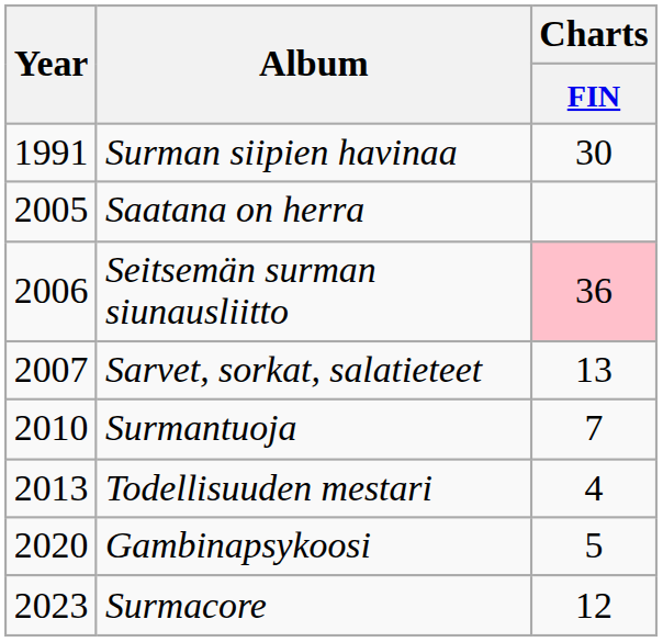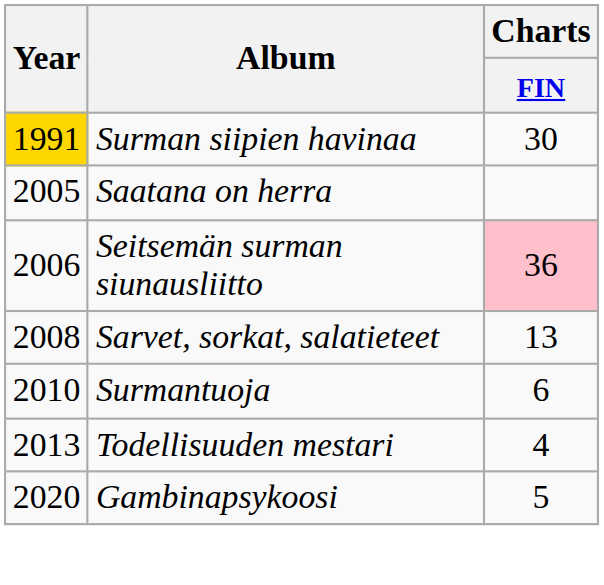 <table class="wikitable">
 <tr>
 <th align="center" rowspan="2">Year</th>
 <th align="center" rowspan="2" width="180">Album</th>
 <th align="center" colspan="1">Charts</th>
 </tr>
 <tr>
 <th width="20"><small><a href='#'>FIN</a></small><br></th>
 </tr>
 <tr>
-<td align="center">1991</td>
+<td align="center" style="background: gold;">1991</td>
 <td><em>Surman siipien havinaa</em></td>
 <td align="center">30</td>
 </tr>
 <tr>
 <td align="center">2005</td>
 <td><em>Saatana on herra</em></td>
 <td align="center"></td>
 </tr>
 <tr>
 <td align="center">2006</td>
 <td><em>Seitsemän surman siunausliitto</em></td>
 <td align="center" style="background: pink;">36</td>
 </tr>
 <tr>
-<td align="center">2007</td>
+<td align="center">2008</td>
 <td><em>Sarvet, sorkat, salatieteet</em></td>
 <td align="center">13</td>
 </tr>
 <tr>
 <td align="center">2010</td>
 <td><em>Surmantuoja</em></td>
-<td align="center">7</td>
+<td align="center">6</td>
 </tr>
 <tr>
 <td align="center">2013</td>
 <td><em>Todellisuuden mestari</em></td>
 <td align="center">4</td>
 </tr>
 <tr>
 <td align="center">2020</td>
 <td><em>Gambinapsykoosi</em></td>
 <td align="center">5<br></td>
 </tr>
-<tr>
-<td align="center">2023</td>
-<td><em>Surmacore</em></td>
-<td align="center">12<br></td>
-</tr>
 </table>
